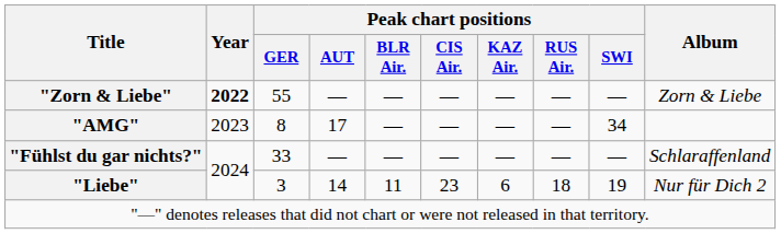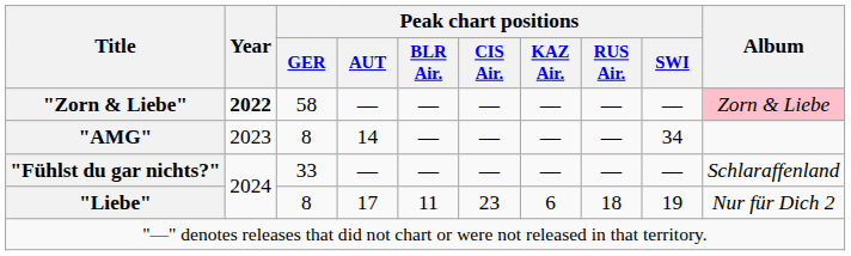 <table class="wikitable plainrowheaders" style="text-align:center;">
 <tr>
 <th scope="col" rowspan="2">Title</th>
 <th scope="col" rowspan="2">Year</th>
 <th scope="col" colspan="7">Peak chart positions</th>
 <th scope="col" rowspan="2">Album</th>
 </tr>
 <tr>
 <th scope="col" style="width:3em;font-size:85%;"><a href='#'>GER</a><br></th>
 <th scope="col" style="width:3em;font-size:85%;"><a href='#'>AUT</a><br></th>
 <th scope="col" style="width:3em;font-size:85%;"><a href='#'>BLR<br>Air.</a><br></th>
 <th scope="col" style="width:3em;font-size:85%;"><a href='#'>CIS<br>Air.</a><br></th>
 <th scope="col" style="width:3em;font-size:85%;"><a href='#'>KAZ<br>Air.</a><br></th>
 <th scope="col" style="width:3em;font-size:85%;"><a href='#'>RUS<br>Air.</a><br></th>
 <th scope="col" style="width:3em;font-size:85%;"><a href='#'>SWI</a><br></th>
 </tr>
 <tr>
 <th scope="row">"Zorn & Liebe"<br></th>
 <td><strong>2022</strong></td>
-<td>55</td>
+<td>58</td>
 <td>—</td>
 <td>—</td>
 <td>—</td>
 <td>—</td>
 <td>—</td>
 <td>—</td>
-<td><em>Zorn & Liebe</em></td>
+<td style="background: pink;"><em>Zorn & Liebe</em></td>
 </tr>
 <tr>
 <th scope="row">"AMG"<br></th>
 <td>2023</td>
 <td>8</td>
-<td>17</td>
+<td>14</td>
 <td>—</td>
 <td>—</td>
 <td>—</td>
 <td>—</td>
 <td>34</td>
 <td></td>
 </tr>
 <tr>
 <th scope="row">"Fühlst du gar nichts?"<br></th>
 <td rowspan="2">2024</td>
 <td>33</td>
 <td>—</td>
 <td>—</td>
 <td>—</td>
 <td>—</td>
 <td>—</td>
 <td>—</td>
 <td><em>Schlaraffenland</em></td>
 </tr>
 <tr>
 <th scope="row">"Liebe"<br></th>
-<td>3</td>
-<td>14</td>
+<td>8</td>
+<td>17</td>
 <td>11</td>
 <td>23</td>
 <td>6</td>
 <td>18</td>
 <td>19</td>
 <td><em>Nur für Dich 2</em></td>
 </tr>
 <tr>
 <td colspan="14" style="font-size:90%">"—" denotes releases that did not chart or were not released in that territory.</td>
 </tr>
 </table>
